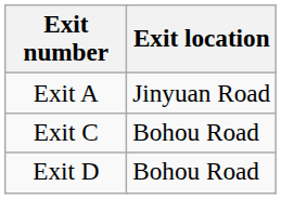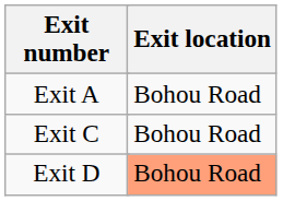 <table class="wikitable">
 <tr>
 <th style="width:70px" colspan="2">Exit number</th>
 <th>Exit location</th>
 </tr>
 <tr>
 <td align="center" colspan="2">Exit A</td>
-<td>Jinyuan Road</td>
+<td>Bohou Road</td>
 </tr>
 <tr>
 <td align="center" colspan="2">Exit C</td>
 <td>Bohou Road</td>
 </tr>
 <tr>
 <td align="center" colspan="2">Exit D</td>
-<td>Bohou Road</td>
+<td style="background: lightsalmon;">Bohou Road</td>
 </tr>
 </table>
